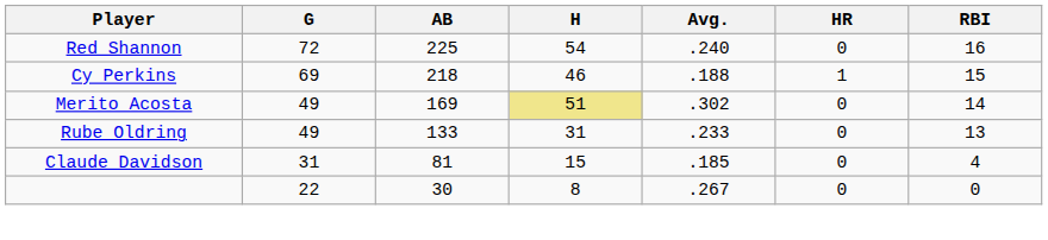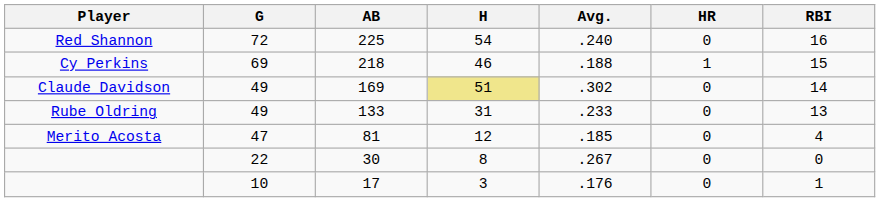 <table class="wikitable sortable">
 <tr>
 <th bgcolor="#DDDDFF" width="16%">Player</th>
 <th bgcolor="#DDDDFF" width="9%">G</th>
 <th bgcolor="#DDDDFF" width="9%">AB</th>
 <th bgcolor="#DDDDFF" width="9%">H</th>
 <th bgcolor="#DDDDFF" width="9%">Avg.</th>
 <th bgcolor="#DDDDFF" width="9%">HR</th>
 <th bgcolor="#DDDDFF" width="9%">RBI</th>
 </tr>
 <tr align="center">
 <td><a href='#'>Red Shannon</a></td>
 <td>72</td>
 <td>225</td>
 <td>54</td>
 <td>.240</td>
 <td>0</td>
 <td>16</td>
 </tr>
 <tr align=center>
 <td><a href='#'>Cy Perkins</a></td>
 <td>69</td>
 <td>218</td>
 <td>46</td>
 <td>.188</td>
 <td>1</td>
 <td>15</td>
 </tr>
 <tr align=center>
-<td><a href='#'>Merito Acosta</a></td>
+<td><a href='#'>Claude Davidson</a></td>
 <td>49</td>
 <td>169</td>
 <td style="background: khaki;">51</td>
 <td>.302</td>
 <td>0</td>
 <td>14</td>
 </tr>
 <tr align=center>
 <td><a href='#'>Rube Oldring</a></td>
 <td>49</td>
 <td>133</td>
 <td>31</td>
 <td>.233</td>
 <td>0</td>
 <td>13</td>
 </tr>
 <tr align=center>
-<td><a href='#'>Claude Davidson</a></td>
-<td>31</td>
+<td><a href='#'>Merito Acosta</a></td>
+<td>47</td>
 <td>81</td>
-<td>15</td>
+<td>12</td>
 <td>.185</td>
 <td>0</td>
 <td>4</td>
 </tr>
 <tr align=center>
 <td></td>
 <td>22</td>
 <td>30</td>
 <td>8</td>
 <td>.267</td>
 <td>0</td>
 <td>0</td>
 </tr>
+<tr align="center">
+<td></td>
+<td>10</td>
+<td>17</td>
+<td>3</td>
+<td>.176</td>
+<td>0</td>
+<td>1</td>
+</tr>
 </table>
